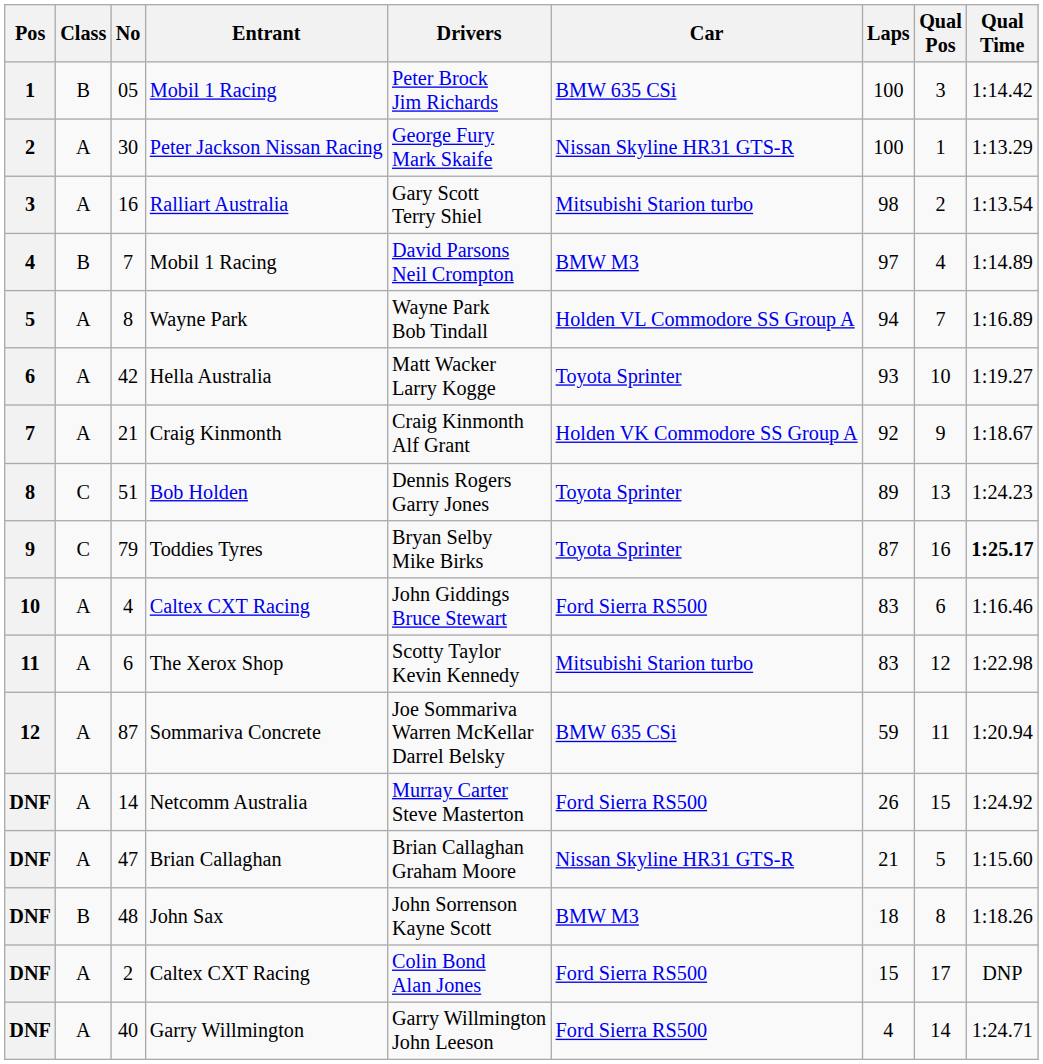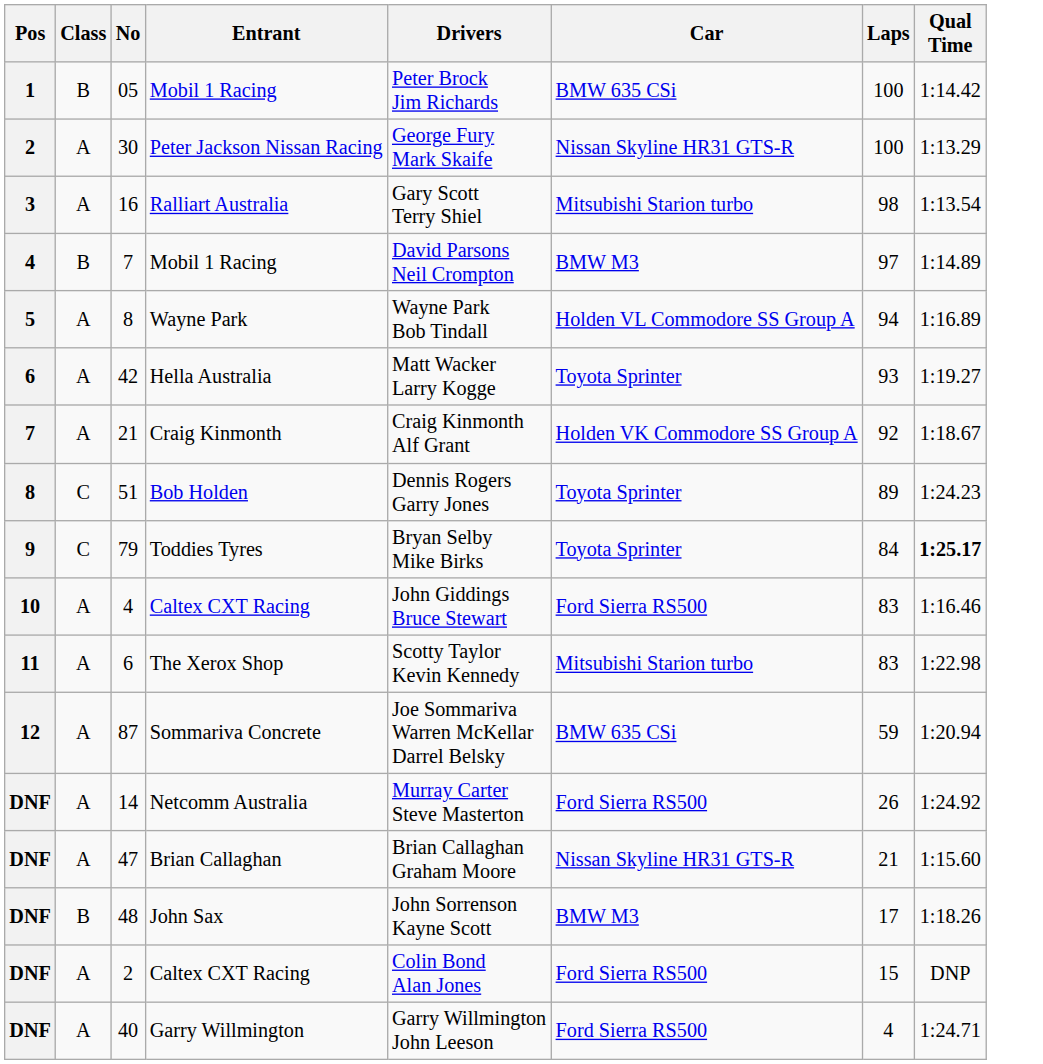 <table class="wikitable" style="font-size: 95%;">
 <tr>
 <th>Pos</th>
 <th>Class</th>
 <th>No</th>
 <th>Entrant</th>
 <th>Drivers</th>
 <th>Car</th>
 <th>Laps</th>
-<th>Qual<br>Pos</th>
 <th>Qual<br>Time</th>
 </tr>
 <tr>
 <th>1</th>
 <td align="center">B</td>
 <td align="center">05</td>
 <td><a href='#'>Mobil 1 Racing</a></td>
 <td> <a href='#'>Peter Brock</a><br> <a href='#'>Jim Richards</a></td>
 <td><a href='#'>BMW 635 CSi</a></td>
 <td align="center">100</td>
-<td align="center">3</td>
 <td align="center">1:14.42</td>
 </tr>
 <tr>
 <th>2</th>
 <td align="center">A</td>
 <td align="center">30</td>
 <td><a href='#'>Peter Jackson Nissan Racing</a></td>
 <td> <a href='#'>George Fury</a><br> <a href='#'>Mark Skaife</a></td>
 <td><a href='#'>Nissan Skyline HR31 GTS-R</a></td>
 <td align="center">100</td>
-<td align="center">1</td>
 <td align="center">1:13.29</td>
 </tr>
 <tr>
 <th>3</th>
 <td align="center">A</td>
 <td align="center">16</td>
 <td><a href='#'>Ralliart Australia</a></td>
 <td> Gary Scott<br> Terry Shiel</td>
 <td><a href='#'>Mitsubishi Starion turbo</a></td>
 <td align="center">98</td>
-<td align="center">2</td>
 <td align="center">1:13.54</td>
 </tr>
 <tr>
 <th>4</th>
 <td align="center">B</td>
 <td align="center">7</td>
 <td>Mobil 1 Racing</td>
 <td> <a href='#'>David Parsons</a><br> <a href='#'>Neil Crompton</a></td>
 <td><a href='#'>BMW M3</a></td>
 <td align="center">97</td>
-<td align="center">4</td>
 <td align="center">1:14.89</td>
 </tr>
 <tr>
 <th>5</th>
 <td align="center">A</td>
 <td align="center">8</td>
 <td>Wayne Park</td>
 <td> Wayne Park<br> Bob Tindall</td>
 <td><a href='#'>Holden VL Commodore SS Group A</a></td>
 <td align="center">94</td>
-<td align="center">7</td>
 <td align="center">1:16.89</td>
 </tr>
 <tr>
 <th>6</th>
 <td align="center">A</td>
 <td align="center">42</td>
 <td>Hella Australia</td>
 <td> Matt Wacker<br> Larry Kogge</td>
 <td><a href='#'>Toyota Sprinter</a></td>
 <td align="center">93</td>
-<td align="center">10</td>
 <td align="center">1:19.27</td>
 </tr>
 <tr>
 <th>7</th>
 <td align="center">A</td>
 <td align="center">21</td>
 <td>Craig Kinmonth</td>
 <td> Craig Kinmonth<br> Alf Grant</td>
 <td><a href='#'>Holden VK Commodore SS Group A</a></td>
 <td align="center">92</td>
-<td align="center">9</td>
 <td align="center">1:18.67</td>
 </tr>
 <tr>
 <th>8</th>
 <td align="center">C</td>
 <td align="center">51</td>
 <td><a href='#'>Bob Holden</a></td>
 <td> Dennis Rogers<br>  Garry Jones</td>
 <td><a href='#'>Toyota Sprinter</a></td>
 <td align="center">89</td>
-<td align="center">13</td>
 <td align="center">1:24.23</td>
 </tr>
 <tr>
 <th>9</th>
 <td align="center">C</td>
 <td align="center">79</td>
 <td>Toddies Tyres</td>
 <td> Bryan Selby<br> Mike Birks</td>
 <td><a href='#'>Toyota Sprinter</a></td>
-<td align="center">87</td>
-<td align="center">16</td>
+<td align="center">84</td>
 <td align="center"><strong>1:25.17</strong></td>
 </tr>
 <tr>
 <th>10</th>
 <td align="center">A</td>
 <td align="center">4</td>
 <td><a href='#'>Caltex CXT Racing</a></td>
 <td> John Giddings<br>  <a href='#'>Bruce Stewart</a></td>
 <td><a href='#'>Ford Sierra RS500</a></td>
 <td align="center">83</td>
-<td align="center">6</td>
 <td align="center">1:16.46</td>
 </tr>
 <tr>
 <th>11</th>
 <td align="center">A</td>
 <td align="center">6</td>
 <td>The Xerox Shop</td>
 <td> Scotty Taylor<br> Kevin Kennedy</td>
 <td><a href='#'>Mitsubishi Starion turbo</a></td>
 <td align="center">83</td>
-<td align="center">12</td>
 <td align="center">1:22.98</td>
 </tr>
 <tr>
 <th>12</th>
 <td align="center">A</td>
 <td align="center">87</td>
 <td>Sommariva Concrete</td>
 <td> Joe Sommariva<br> Warren McKellar<br> Darrel Belsky</td>
 <td><a href='#'>BMW 635 CSi</a></td>
 <td align="center">59</td>
-<td align="center">11</td>
 <td align="center">1:20.94</td>
 </tr>
 <tr>
 <th>DNF</th>
 <td align="center">A</td>
 <td align="center">14</td>
 <td>Netcomm Australia</td>
 <td> <a href='#'>Murray Carter</a><br> Steve Masterton</td>
 <td><a href='#'>Ford Sierra RS500</a></td>
 <td align="center">26</td>
-<td align="center">15</td>
 <td align="center">1:24.92</td>
 </tr>
 <tr>
 <th>DNF</th>
 <td align="center">A</td>
 <td align="center">47</td>
 <td>Brian Callaghan</td>
 <td> Brian Callaghan<br> Graham Moore</td>
 <td><a href='#'>Nissan Skyline HR31 GTS-R</a></td>
 <td align="center">21</td>
-<td align="center">5</td>
 <td align="center">1:15.60</td>
 </tr>
 <tr>
 <th>DNF</th>
 <td align="center">B</td>
 <td align="center">48</td>
 <td>John Sax</td>
 <td> John Sorrenson<br> Kayne Scott</td>
 <td><a href='#'>BMW M3</a></td>
-<td align="center">18</td>
-<td align="center">8</td>
+<td align="center">17</td>
 <td align="center">1:18.26</td>
 </tr>
 <tr>
 <th>DNF</th>
 <td align="center">A</td>
 <td align="center">2</td>
 <td>Caltex CXT Racing</td>
 <td> <a href='#'>Colin Bond</a><br> <a href='#'>Alan Jones</a></td>
 <td><a href='#'>Ford Sierra RS500</a></td>
 <td align="center">15</td>
-<td align="center">17</td>
 <td align="center">DNP</td>
 </tr>
 <tr>
 <th>DNF</th>
 <td align="center">A</td>
 <td align="center">40</td>
 <td>Garry Willmington</td>
 <td> Garry Willmington<br> John Leeson</td>
 <td><a href='#'>Ford Sierra RS500</a></td>
 <td align="center">4</td>
-<td align="center">14</td>
 <td align="center">1:24.71</td>
 </tr>
 </table>
